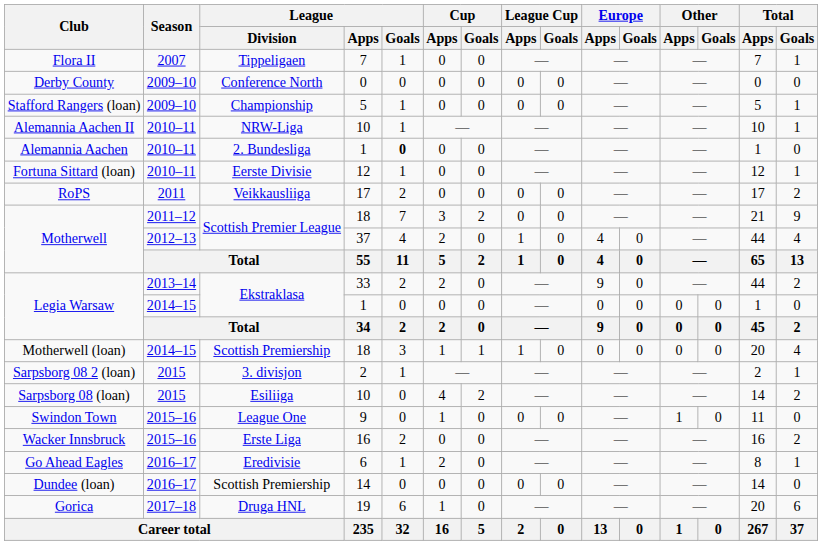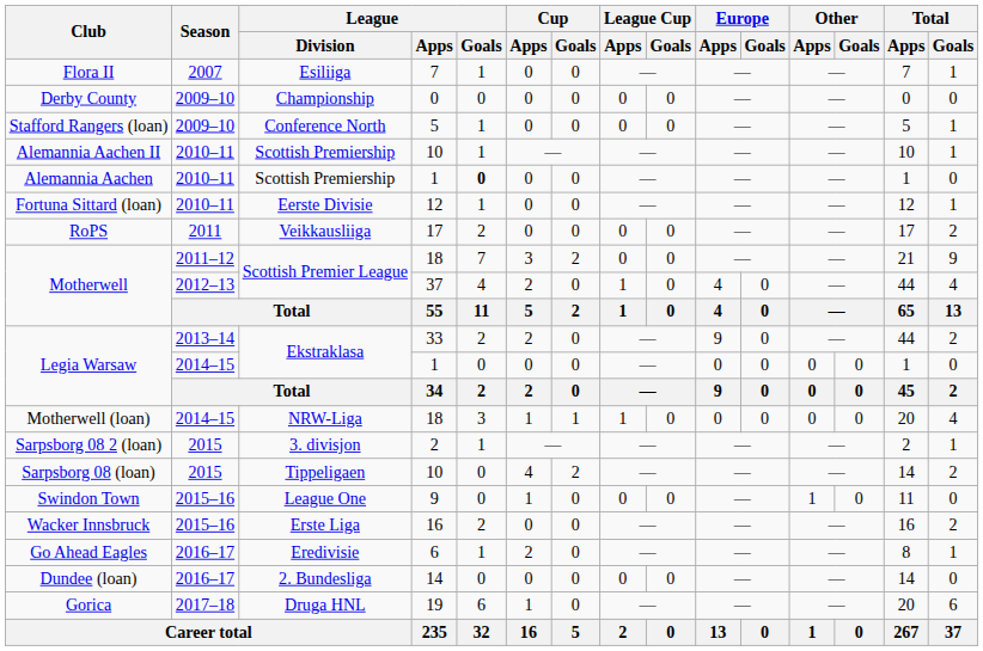 <table class="wikitable" style="text-align:center">
 <tr>
 <th rowspan=2>Club</th>
 <th rowspan=2>Season</th>
 <th colspan=3>League</th>
 <th colspan=2>Cup</th>
 <th colspan=2>League Cup</th>
 <th colspan=2><a href='#'>Europe</a></th>
 <th colspan=2>Other</th>
 <th colspan=2>Total</th>
 </tr>
 <tr>
 <th>Division</th>
 <th>Apps</th>
 <th>Goals</th>
 <th>Apps</th>
 <th>Goals</th>
 <th>Apps</th>
 <th>Goals</th>
 <th>Apps</th>
 <th>Goals</th>
 <th>Apps</th>
 <th>Goals</th>
 <th>Apps</th>
 <th>Goals</th>
 </tr>
 <tr>
 <td><a href='#'>Flora II</a></td>
 <td><a href='#'>2007</a></td>
-<td><a href='#'>Tippeligaen</a></td>
+<td><a href='#'>Esiliiga</a></td>
 <td>7</td>
 <td>1</td>
 <td>0</td>
 <td>0</td>
 <td colspan=2>—</td>
 <td colspan=2>—</td>
 <td colspan=2>—</td>
 <td>7</td>
 <td>1</td>
 </tr>
 <tr>
 <td><a href='#'>Derby County</a></td>
 <td><a href='#'>2009–10</a></td>
-<td><a href='#'>Conference North</a></td>
+<td><a href='#'>Championship</a></td>
 <td>0</td>
 <td>0</td>
 <td>0</td>
 <td>0</td>
 <td>0</td>
 <td>0</td>
 <td colspan=2>—</td>
 <td colspan=2>—</td>
 <td>0</td>
 <td>0</td>
 </tr>
 <tr>
 <td><a href='#'>Stafford Rangers</a> (loan)</td>
 <td><a href='#'>2009–10</a></td>
-<td><a href='#'>Championship</a></td>
+<td><a href='#'>Conference North</a></td>
 <td>5</td>
 <td>1</td>
 <td>0</td>
 <td>0</td>
 <td>0</td>
 <td>0</td>
 <td colspan=2>—</td>
 <td colspan=2>—</td>
 <td>5</td>
 <td>1</td>
 </tr>
 <tr>
 <td><a href='#'>Alemannia Aachen II</a></td>
 <td><a href='#'>2010–11</a></td>
-<td><a href='#'>NRW-Liga</a></td>
+<td><a href='#'>Scottish Premiership</a></td>
 <td>10</td>
 <td>1</td>
 <td colspan=2>—</td>
 <td colspan=2>—</td>
 <td colspan=2>—</td>
 <td colspan=2>—</td>
 <td>10</td>
 <td>1</td>
 </tr>
 <tr>
 <td><a href='#'>Alemannia Aachen</a></td>
 <td><a href='#'>2010–11</a></td>
-<td><a href='#'>2. Bundesliga</a></td>
+<td>Scottish Premiership</td>
 <td>1</td>
 <td><strong>0</strong></td>
 <td>0</td>
 <td>0</td>
 <td colspan=2>—</td>
 <td colspan=2>—</td>
 <td colspan=2>—</td>
 <td>1</td>
 <td>0</td>
 </tr>
 <tr>
 <td><a href='#'>Fortuna Sittard</a> (loan)</td>
 <td><a href='#'>2010–11</a></td>
 <td><a href='#'>Eerste Divisie</a></td>
 <td>12</td>
 <td>1</td>
 <td>0</td>
 <td>0</td>
 <td colspan=2>—</td>
 <td colspan=2>—</td>
 <td colspan=2>—</td>
 <td>12</td>
 <td>1</td>
 </tr>
 <tr>
 <td><a href='#'>RoPS</a></td>
 <td><a href='#'>2011</a></td>
 <td><a href='#'>Veikkausliiga</a></td>
 <td>17</td>
 <td>2</td>
 <td>0</td>
 <td>0</td>
 <td>0</td>
 <td>0</td>
 <td colspan=2>—</td>
 <td colspan=2>—</td>
 <td>17</td>
 <td>2</td>
 </tr>
 <tr>
 <td rowspan=3><a href='#'>Motherwell</a></td>
 <td><a href='#'>2011–12</a></td>
 <td rowspan=2><a href='#'>Scottish Premier League</a></td>
 <td>18</td>
 <td>7</td>
 <td>3</td>
 <td>2</td>
 <td>0</td>
 <td>0</td>
 <td colspan=2>—</td>
 <td colspan=2>—</td>
 <td>21</td>
 <td>9</td>
 </tr>
 <tr>
 <td><a href='#'>2012–13</a></td>
 <td>37</td>
 <td>4</td>
 <td>2</td>
 <td>0</td>
 <td>1</td>
 <td>0</td>
 <td>4</td>
 <td>0</td>
 <td colspan=2>—</td>
 <td>44</td>
 <td>4</td>
 </tr>
 <tr>
 <th colspan=2>Total</th>
 <th>55</th>
 <th>11</th>
 <th>5</th>
 <th>2</th>
 <th>1</th>
 <th>0</th>
 <th>4</th>
 <th>0</th>
 <th colspan=2>—</th>
 <th>65</th>
 <th>13</th>
 </tr>
 <tr>
 <td rowspan=3><a href='#'>Legia Warsaw</a></td>
 <td><a href='#'>2013–14</a></td>
 <td rowspan=2><a href='#'>Ekstraklasa</a></td>
 <td>33</td>
 <td>2</td>
 <td>2</td>
 <td>0</td>
 <td colspan=2>—</td>
 <td>9</td>
 <td>0</td>
 <td colspan=2>—</td>
 <td>44</td>
 <td>2</td>
 </tr>
 <tr>
 <td><a href='#'>2014–15</a></td>
 <td>1</td>
 <td>0</td>
 <td>0</td>
 <td>0</td>
 <td colspan=2>—</td>
 <td>0</td>
 <td>0</td>
 <td>0</td>
 <td>0</td>
 <td>1</td>
 <td>0</td>
 </tr>
 <tr>
 <th colspan=2>Total</th>
 <th>34</th>
 <th>2</th>
 <th>2</th>
 <th>0</th>
 <th colspan=2>—</th>
 <th>9</th>
 <th>0</th>
 <th>0</th>
 <th>0</th>
 <th>45</th>
 <th>2</th>
 </tr>
 <tr>
 <td>Motherwell (loan)</td>
 <td><a href='#'>2014–15</a></td>
-<td><a href='#'>Scottish Premiership</a></td>
+<td><a href='#'>NRW-Liga</a></td>
 <td>18</td>
 <td>3</td>
 <td>1</td>
 <td>1</td>
 <td>1</td>
 <td>0</td>
 <td>0</td>
 <td>0</td>
 <td>0</td>
 <td>0</td>
 <td>20</td>
 <td>4</td>
 </tr>
 <tr>
 <td><a href='#'>Sarpsborg 08 2</a> (loan)</td>
 <td><a href='#'>2015</a></td>
 <td><a href='#'>3. divisjon</a></td>
 <td>2</td>
 <td>1</td>
 <td colspan=2>—</td>
 <td colspan=2>—</td>
 <td colspan=2>—</td>
 <td colspan=2>—</td>
 <td>2</td>
 <td>1</td>
 </tr>
 <tr>
 <td><a href='#'>Sarpsborg 08</a> (loan)</td>
 <td><a href='#'>2015</a></td>
-<td><a href='#'>Esiliiga</a></td>
+<td><a href='#'>Tippeligaen</a></td>
 <td>10</td>
 <td>0</td>
 <td>4</td>
 <td>2</td>
 <td colspan=2>—</td>
 <td colspan=2>—</td>
 <td colspan=2>—</td>
 <td>14</td>
 <td>2</td>
 </tr>
 <tr>
 <td><a href='#'>Swindon Town</a></td>
 <td><a href='#'>2015–16</a></td>
 <td><a href='#'>League One</a></td>
 <td>9</td>
 <td>0</td>
 <td>1</td>
 <td>0</td>
 <td>0</td>
 <td>0</td>
 <td colspan=2>—</td>
 <td>1</td>
 <td>0</td>
 <td>11</td>
 <td>0</td>
 </tr>
 <tr>
 <td><a href='#'>Wacker Innsbruck</a></td>
 <td><a href='#'>2015–16</a></td>
 <td><a href='#'>Erste Liga</a></td>
 <td>16</td>
 <td>2</td>
 <td>0</td>
 <td>0</td>
 <td colspan=2>—</td>
 <td colspan=2>—</td>
 <td colspan=2>—</td>
 <td>16</td>
 <td>2</td>
 </tr>
 <tr>
 <td><a href='#'>Go Ahead Eagles</a></td>
 <td><a href='#'>2016–17</a></td>
 <td><a href='#'>Eredivisie</a></td>
 <td>6</td>
 <td>1</td>
 <td>2</td>
 <td>0</td>
 <td colspan=2>—</td>
 <td colspan=2>—</td>
 <td colspan=2>—</td>
 <td>8</td>
 <td>1</td>
 </tr>
 <tr>
 <td><a href='#'>Dundee</a> (loan)</td>
 <td><a href='#'>2016–17</a></td>
-<td>Scottish Premiership</td>
+<td><a href='#'>2. Bundesliga</a></td>
 <td>14</td>
 <td>0</td>
 <td>0</td>
 <td>0</td>
 <td>0</td>
 <td>0</td>
 <td colspan=2>—</td>
 <td colspan=2>—</td>
 <td>14</td>
 <td>0</td>
 </tr>
 <tr>
 <td><a href='#'>Gorica</a></td>
 <td><a href='#'>2017–18</a></td>
 <td><a href='#'>Druga HNL</a></td>
 <td>19</td>
 <td>6</td>
 <td>1</td>
 <td>0</td>
 <td colspan=2>—</td>
 <td colspan=2>—</td>
 <td colspan=2>—</td>
 <td>20</td>
 <td>6</td>
 </tr>
 <tr>
 <th colspan=3>Career total</th>
 <th>235</th>
 <th>32</th>
 <th>16</th>
 <th>5</th>
 <th>2</th>
 <th>0</th>
 <th>13</th>
 <th>0</th>
 <th>1</th>
 <th>0</th>
 <th>267</th>
 <th>37</th>
 </tr>
 </table>
